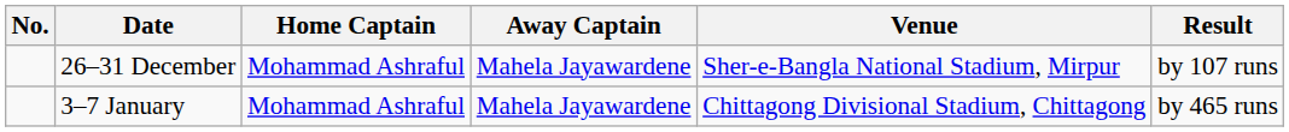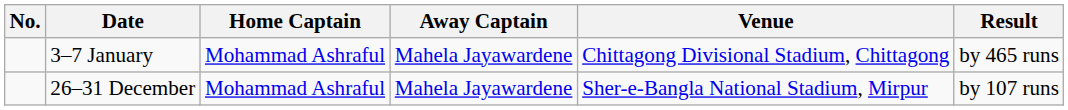 <table class="wikitable">
 <tr>
 <th>No.</th>
 <th>Date</th>
 <th>Home Captain</th>
 <th>Away Captain</th>
 <th>Venue</th>
 <th>Result</th>
 </tr>
 <tr>
 <td></td>
+<td>3–7 January</td>
+<td><a href='#'>Mohammad Ashraful</a></td>
+<td><a href='#'>Mahela Jayawardene</a></td>
+<td><a href='#'>Chittagong Divisional Stadium</a>, <a href='#'>Chittagong</a></td>
+<td> by 465 runs</td>
+</tr>
+<tr>
+<td></td>
 <td>26–31 December</td>
 <td><a href='#'>Mohammad Ashraful</a></td>
 <td><a href='#'>Mahela Jayawardene</a></td>
 <td><a href='#'>Sher-e-Bangla National Stadium</a>, <a href='#'>Mirpur</a></td>
 <td> by 107 runs</td>
 </tr>
-<tr>
-<td></td>
-<td>3–7 January</td>
-<td><a href='#'>Mohammad Ashraful</a></td>
-<td><a href='#'>Mahela Jayawardene</a></td>
-<td><a href='#'>Chittagong Divisional Stadium</a>, <a href='#'>Chittagong</a></td>
-<td> by 465 runs</td>
-</tr>
 </table>
